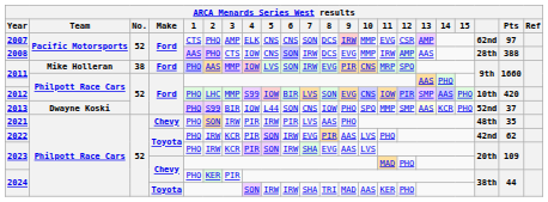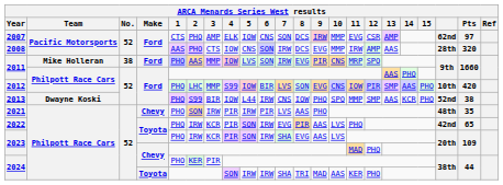 <table class="wikitable" style="text-align:center; font-size:75%">
 <tr>
 <th colspan=23><a href='#'>ARCA Menards Series West</a> results</th>
 </tr>
 <tr>
 <th>Year</th>
 <th>Team</th>
 <th>No.</th>
 <th>Make</th>
 <th>1</th>
 <th>2</th>
 <th>3</th>
 <th>4</th>
 <th>5</th>
 <th>6</th>
 <th>7</th>
 <th>8</th>
 <th>9</th>
 <th>10</th>
 <th>11</th>
 <th>12</th>
 <th>13</th>
 <th>14</th>
 <th>15</th>
 <th></th>
 <th>Pts</th>
 <th>Ref</th>
 </tr>
 <tr>
 <th><a href='#'>2007</a></th>
 <th rowspan=2><a href='#'>Pacific Motorsports</a></th>
 <th rowspan=2>52</th>
 <th rowspan=2><a href='#'>Ford</a></th>
 <td><a href='#'>CTS</a></td>
 <td><a href='#'>PHO</a></td>
 <td><a href='#'>AMP</a></td>
 <td><a href='#'>ELK</a></td>
-<td><a href='#'>CNS</a></td>
+<td><a href='#'>IOW</a></td>
 <td><a href='#'>CNS</a></td>
 <td><a href='#'>SON</a></td>
 <td><a href='#'>DCS</a></td>
 <td style="background:#FFCFCF;"><a href='#'>IRW</a><br></td>
 <td><a href='#'>MMP</a></td>
 <td><a href='#'>EVG</a></td>
 <td><a href='#'>CSR</a></td>
 <td style="background:#EFCFFF;"><a href='#'>AMP</a><br></td>
 <td colspan=2></td>
 <th>62nd</th>
 <th>97</th>
 <th></th>
 </tr>
 <tr>
 <th><a href='#'>2008</a></th>
 <td style="background:#EFCFFF;"><a href='#'>AAS</a><br></td>
 <td style="background:#EFCFFF;"><a href='#'>PHO</a><br></td>
 <td><a href='#'>CTS</a></td>
 <td><a href='#'>IOW</a></td>
 <td><a href='#'>CNS</a></td>
 <td style="background:#CFCFFF;"><a href='#'>SON</a><br></td>
 <td><a href='#'>IRW</a></td>
 <td><a href='#'>DCS</a></td>
 <td><a href='#'>EVG</a></td>
 <td><a href='#'>MMP</a></td>
 <td><a href='#'>IRW</a></td>
 <td style="background:#DFFFDF;"><a href='#'>AMP</a><br></td>
 <td><a href='#'>AAS</a></td>
 <td colspan=2></td>
 <th>28th</th>
-<th>388</th>
+<th>320</th>
 <th></th>
 </tr>
 <tr>
 <th rowspan=2><a href='#'>2011</a></th>
 <th>Mike Holleran</th>
 <th>38</th>
 <th><a href='#'>Ford</a></th>
 <td style="background:#CFCFFF;"><a href='#'>PHO</a><br></td>
 <td style="background:#FFDF9F;"><a href='#'>AAS</a><br></td>
 <td style="background:#EFCFFF;"><a href='#'>MMP</a><br></td>
 <td style="background:#FFCFCF;"><a href='#'>IOW</a><br></td>
 <td style="background:#DFFFDF;"><a href='#'>LVS</a><br></td>
 <td style="background:#DFFFDF;"><a href='#'>SON</a><br></td>
 <td style="background:#DFFFDF;"><a href='#'>IRW</a><br></td>
 <td style="background:#DFFFDF;"><a href='#'>EVG</a><br></td>
 <td style="background:#FFDF9F;"><a href='#'>PIR</a><br></td>
 <td style="background:#FFDF9F;"><a href='#'>CNS</a><br></td>
 <td style="background:#DFFFDF;"><a href='#'>MRP</a><br></td>
 <td style="background:#DFFFDF;"><a href='#'>SPO</a><br></td>
 <td colspan=3></td>
 <th rowspan=2>9th</th>
 <th rowspan=2>1660</th>
 <th rowspan=2></th>
 </tr>
 <tr>
 <th rowspan=2><a href='#'>Philpott Race Cars</a></th>
 <th rowspan=3>52</th>
 <th rowspan=3><a href='#'>Ford</a></th>
 <td colspan=12></td>
 <td style="background:#FFDF9F;"><a href='#'>AAS</a><br></td>
 <td style="background:#DFFFDF;"><a href='#'>PHO</a><br></td>
 <td></td>
 </tr>
 <tr>
 <th><a href='#'>2012</a></th>
 <td style="background:#DFFFDF;"><a href='#'>PHO</a><br></td>
 <td style="background:#DFFFDF;"><a href='#'>LHC</a><br></td>
 <td style="background:#DFFFDF;"><a href='#'>MMP</a><br></td>
 <td style="background:#EFCFFF;"><a href='#'>S99</a><br></td>
 <td style="background:#FFCFCF;"><a href='#'>IOW</a><br></td>
 <td style="background:#DFFFDF;"><a href='#'>BIR</a><br></td>
 <td style="background:#FFDF9F;"><a href='#'>LVS</a><br></td>
 <td style="background:#DFFFDF;"><a href='#'>SON</a><br></td>
 <td style="background:#FFDF9F;"><a href='#'>EVG</a><br></td>
 <td style="background:#CFCFFF;"><a href='#'>CNS</a><br></td>
 <td style="background:#FFDF9F;"><a href='#'>IOW</a><br></td>
 <td style="background:#CFCFFF;"><a href='#'>PIR</a><br></td>
 <td style="background:#EFCFFF;"><a href='#'>SMP</a><br></td>
 <td style="background:#CFCFFF;"><a href='#'>AAS</a><br></td>
 <td style="background:#DFFFDF;"><a href='#'>PHO</a><br></td>
 <th>10th</th>
 <th>420</th>
 <th></th>
 </tr>
 <tr>
 <th><a href='#'>2013</a></th>
 <th>Dwayne Koski</th>
 <td style="background:#EFCFFF;"><a href='#'>PHO</a><br></td>
 <td style="background:#EFCFFF;"><a href='#'>S99</a><br></td>
 <td><a href='#'>BIR</a></td>
 <td><a href='#'>IOW</a></td>
 <td><a href='#'>L44</a></td>
-<td><a href='#'>SON</a></td>
+<td><a href='#'>IRW</a></td>
 <td><a href='#'>CNS</a></td>
 <td><a href='#'>IOW</a></td>
 <td><a href='#'>PHO</a></td>
 <td><a href='#'>SPO</a></td>
 <td><a href='#'>MMP</a></td>
 <td><a href='#'>SMP</a></td>
-<td style="background: lightyellow;"><a href='#'>AAS</a></td>
+<td><a href='#'>AAS</a></td>
 <td><a href='#'>KCR</a></td>
 <td><a href='#'>PHO</a></td>
 <th>52nd</th>
-<th>37</th>
+<th>38</th>
 <th></th>
 </tr>
 <tr>
 <th><a href='#'>2021</a></th>
 <th rowspan=6><a href='#'>Philpott Race Cars</a></th>
 <th rowspan=6>52</th>
 <th><a href='#'>Chevy</a></th>
 <td><a href='#'>PHO</a></td>
 <td style="background:#FFDF9F;"><a href='#'>SON</a><br></td>
 <td><a href='#'>IRW</a></td>
 <td><a href='#'>PIR</a></td>
 <td><a href='#'>IRW</a></td>
 <td><a href='#'>PIR</a></td>
 <td><a href='#'>LVS</a></td>
 <td><a href='#'>AAS</a></td>
 <td><a href='#'>PHO</a></td>
 <td colspan=6></td>
 <th>48th</th>
 <th>35</th>
 <th></th>
 </tr>
 <tr>
 <th><a href='#'>2022</a></th>
 <th rowspan=2><a href='#'>Toyota</a></th>
 <td><a href='#'>PHO</a></td>
 <td><a href='#'>IRW</a></td>
 <td><a href='#'>KCR</a></td>
 <td><a href='#'>PIR</a></td>
 <td style="background:#EFCFFF;"><a href='#'>SON</a><br></td>
 <td><a href='#'>IRW</a></td>
 <td><a href='#'>EVG</a></td>
 <td style="background:#FFDF9F;"><a href='#'>PIR</a><br></td>
 <td><a href='#'>AAS</a></td>
 <td><a href='#'>LVS</a></td>
 <td><a href='#'>PHO</a></td>
 <td colspan=4></td>
 <th>42nd</th>
-<th>62</th>
+<th>65</th>
 <th></th>
 </tr>
 <tr>
 <th rowspan=2><a href='#'>2023</a></th>
 <td><a href='#'>PHO</a></td>
 <td><a href='#'>IRW</a></td>
 <td><a href='#'>KCR</a></td>
 <td style="background:#EFCFFF;"><a href='#'>PIR</a><br></td>
 <td style="background:#EFCFFF;"><a href='#'>SON</a><br></td>
 <td><a href='#'>IRW</a></td>
 <td style="background:#DFFFDF;"><a href='#'>SHA</a><br></td>
 <td><a href='#'>EVG</a></td>
 <td><a href='#'>AAS</a></td>
 <td><a href='#'>LVS</a></td>
 <td colspan=5></td>
 <th rowspan=2>20th</th>
 <th rowspan=2>109</th>
 <th rowspan=2></th>
 </tr>
 <tr>
 <th rowspan=2><a href='#'>Chevy</a></th>
 <td colspan=10></td>
 <td style="background:#FFDF9F;"><a href='#'>MAD</a><br></td>
 <td><a href='#'>PHO</a></td>
 <td colspan=3></td>
 </tr>
 <tr>
 <th rowspan=2><a href='#'>2024</a></th>
 <td><a href='#'>PHO</a></td>
 <td style="background:#DFFFDF;"><a href='#'>KER</a><br></td>
 <td><a href='#'>PIR</a></td>
 <td colspan=12></td>
 <th rowspan=2>38th</th>
 <th rowspan=2>44</th>
 <th rowspan=2></th>
 </tr>
 <tr>
 <th><a href='#'>Toyota</a></th>
 <td colspan=3></td>
 <td style="background:#EFCFFF;"><a href='#'>SON</a><br></td>
 <td><a href='#'>IRW</a></td>
 <td><a href='#'>IRW</a></td>
 <td><a href='#'>SHA</a></td>
 <td><a href='#'>TRI</a></td>
 <td><a href='#'>MAD</a></td>
 <td><a href='#'>AAS</a></td>
 <td><a href='#'>KER</a></td>
 <td><a href='#'>PHO</a></td>
 <td colspan=3></td>
 </tr>
 </table>
